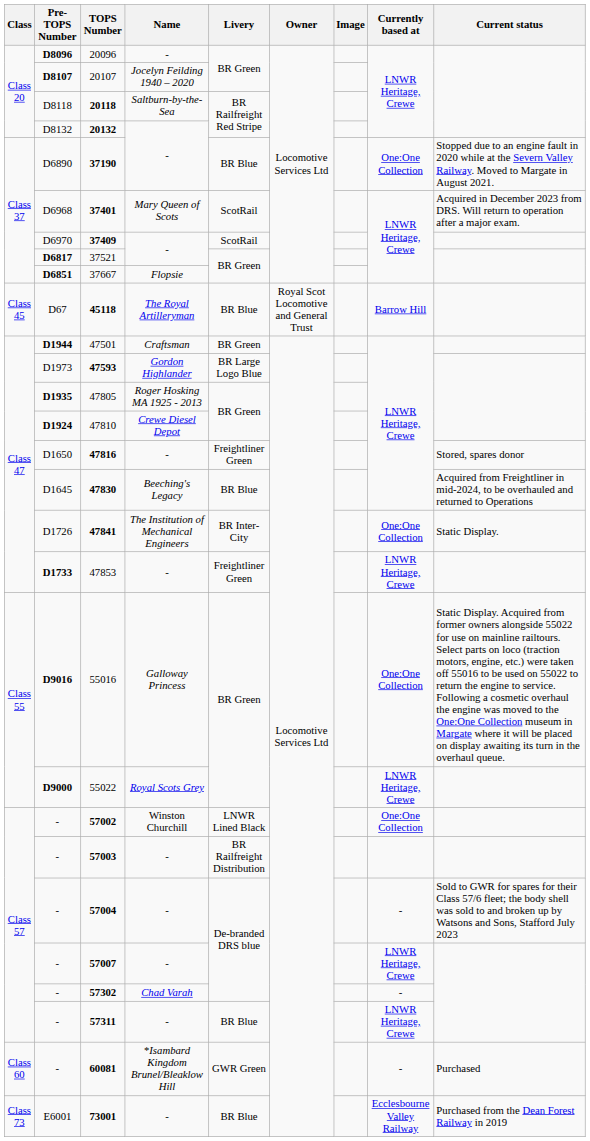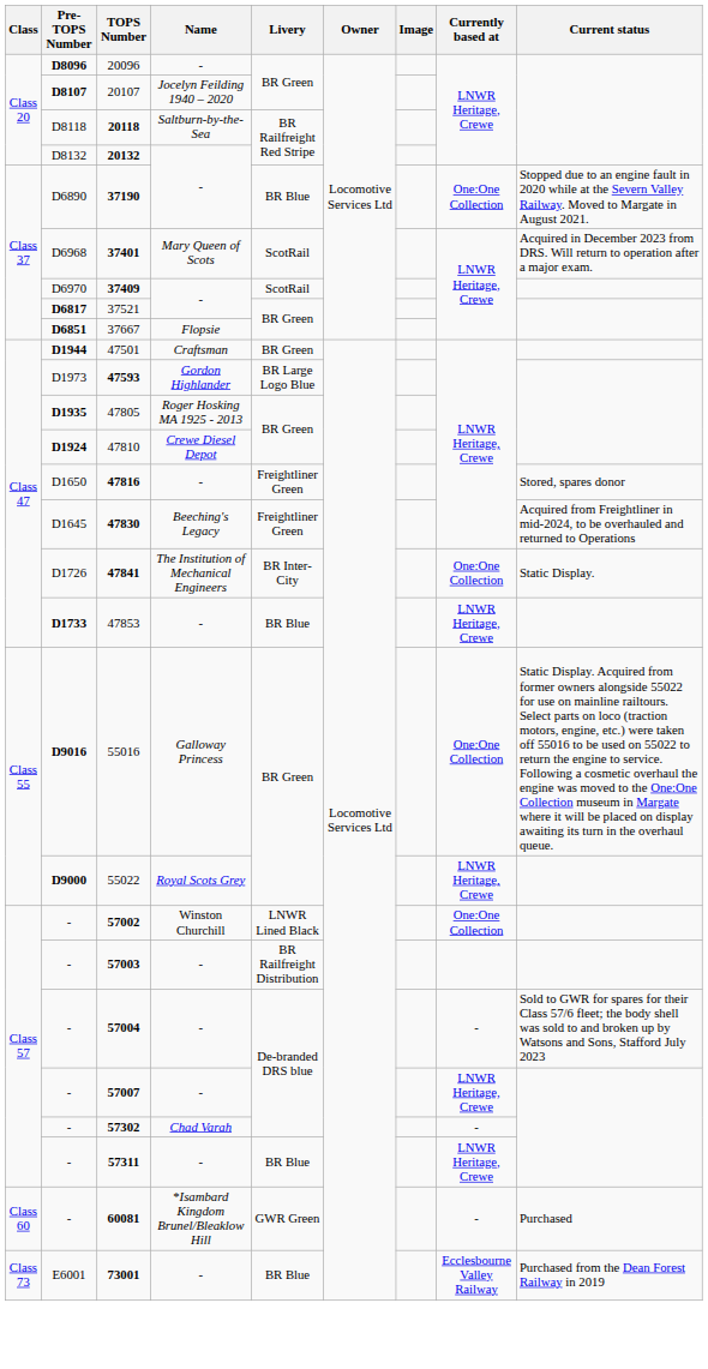 <table class="wikitable">
 <tr>
 <th>Class</th>
 <th>Pre-TOPS Number</th>
 <th>TOPS Number</th>
 <th>Name</th>
 <th>Livery</th>
 <th>Owner</th>
 <th>Image</th>
 <th>Currently based at</th>
 <th>Current status</th>
 </tr>
 <tr>
 <td rowspan="4" style="text-align:center;"><a href='#'>Class 20</a></td>
 <td style="text-align:center;"><strong>D8096</strong></td>
 <td style="text-align:center;">20096</td>
 <td style="text-align:center;">-</td>
 <td rowspan="2" style="text-align:center;">BR Green</td>
 <td rowspan="9" style="text-align:center;">Locomotive Services Ltd</td>
 <td></td>
 <td rowspan="4" style="text-align:center;"><a href='#'>LNWR Heritage, Crewe</a></td>
 <td rowspan="4"></td>
 </tr>
 <tr>
 <td style="text-align:center;"><strong>D8107</strong></td>
 <td style="text-align:center;">20107</td>
 <td style="text-align:center;"><em>Jocelyn Feilding 1940 – 2020</em></td>
 <td></td>
 </tr>
 <tr>
 <td style="text-align:center;">D8118</td>
 <td style="text-align:center;"><strong>20118</strong></td>
 <td style="text-align:center;"><em>Saltburn-by-the-Sea</em></td>
 <td rowspan="2" style="text-align:center;">BR Railfreight Red Stripe</td>
 <td></td>
 </tr>
 <tr>
 <td style="text-align:center;">D8132</td>
 <td style="text-align:center;"><strong>20132</strong></td>
 <td rowspan="2" style="text-align:center;">-</td>
 <td></td>
 </tr>
 <tr>
 <td rowspan="5" style="text-align:center;"><a href='#'>Class 37</a></td>
 <td style="text-align:center;">D6890</td>
 <td style="text-align:center;"><strong>37190</strong></td>
 <td style="text-align:center;">BR Blue</td>
 <td></td>
 <td style="text-align:center;"><a href='#'>One:One Collection</a></td>
 <td>Stopped due to an engine fault in 2020 while at the <a href='#'>Severn Valley Railway</a>. Moved to Margate in August 2021.</td>
 </tr>
 <tr>
 <td style="text-align:center;">D6968</td>
 <td style="text-align:center;"><strong>37401</strong></td>
 <td rowspan="1" style="text-align:center;"><em>Mary Queen of Scots</em></td>
 <td style="text-align:center;">ScotRail</td>
 <td></td>
 <td rowspan="4" style="text-align:center;"><a href='#'>LNWR Heritage, Crewe</a></td>
 <td rowspan="1">Acquired in December 2023 from DRS. Will return to operation after a major exam.</td>
 </tr>
 <tr>
 <td style="text-align:center;">D6970</td>
 <td style="text-align:center;"><strong>37409</strong></td>
 <td rowspan="2" style="text-align:center;">-</td>
 <td style="text-align:center;">ScotRail</td>
 <td></td>
 <td rowspan="1"></td>
 </tr>
 <tr>
 <td style="text-align:center;"><strong>D6817</strong></td>
 <td style="text-align:center;">37521</td>
 <td rowspan="2" style="text-align:center;">BR Green</td>
 <td></td>
 <td rowspan="2"></td>
 </tr>
 <tr>
 <td style="text-align:center;"><strong>D6851</strong></td>
 <td style="text-align:center;">37667</td>
 <td style="text-align:center;"><em>Flopsie</em></td>
 <td></td>
 </tr>
 <tr>
-<td style="text-align:center;"><a href='#'>Class 45</a></td>
-<td style="text-align:center;">D67</td>
-<td style="text-align:center;"><strong>45118</strong></td>
-<td style="text-align:center;"><em><a href='#'>The Royal Artilleryman</a></em></td>
-<td style="text-align:center;">BR Blue</td>
-<td style="text-align:center;">Royal Scot Locomotive and General Trust</td>
-<td></td>
-<td style="text-align:center;"><a href='#'>Barrow Hill</a></td>
-<td></td>
-</tr>
-<tr>
 <td rowspan="8" style="text-align:center;"><a href='#'>Class 47</a></td>
 <td style="text-align:center;"><strong>D1944</strong></td>
 <td style="text-align:center;">47501</td>
 <td style="text-align:center;"><em>Craftsman</em></td>
 <td style="text-align:center;">BR Green</td>
 <td rowspan="18" style="text-align:center;">Locomotive Services Ltd</td>
 <td></td>
 <td rowspan="6" style="text-align:center;"><a href='#'>LNWR Heritage, Crewe</a></td>
 <td rowspan="1"></td>
 </tr>
 <tr>
 <td style="text-align:center;">D1973</td>
 <td style="text-align:center;"><strong>47593</strong></td>
 <td style="text-align:center;"><em><a href='#'>Gordon Highlander</a></em></td>
 <td style="text-align:center;">BR Large Logo Blue</td>
 <td></td>
 <td rowspan="3"></td>
 </tr>
 <tr>
 <td style="text-align:center;"><strong>D1935</strong></td>
 <td style="text-align:center;">47805</td>
 <td style="text-align:center;"><em>Roger Hosking MA 1925 - 2013</em></td>
 <td rowspan="2" style="text-align:center;">BR Green</td>
 <td></td>
 </tr>
 <tr>
 <td style="text-align:center;"><strong>D1924</strong></td>
 <td style="text-align:center;">47810</td>
 <td style="text-align:center;"><em><a href='#'>Crewe Diesel Depot</a></em></td>
 <td></td>
 </tr>
 <tr>
 <td style="text-align:center;">D1650</td>
 <td style="text-align:center;"><strong>47816</strong></td>
 <td style="text-align:center;">-</td>
 <td style="text-align:center;">Freightliner Green</td>
 <td></td>
 <td>Stored, spares donor</td>
 </tr>
 <tr>
 <td style="text-align:center;">D1645</td>
 <td style="text-align:center;"><strong>47830</strong></td>
 <td style="text-align:center;"><em>Beeching's Legacy</em></td>
-<td style="text-align:center;">BR Blue</td>
+<td style="text-align:center;">Freightliner Green</td>
 <td></td>
 <td>Acquired from Freightliner in mid-2024, to be overhauled and returned to Operations</td>
 </tr>
 <tr>
 <td style="text-align:center;">D1726</td>
 <td style="text-align:center;"><strong>47841</strong></td>
 <td style="text-align:center;"><em>The Institution of Mechanical Engineers</em></td>
 <td style="text-align:center;">BR Inter-City</td>
 <td></td>
 <td style="text-align:center;"><a href='#'>One:One Collection</a></td>
 <td>Static Display.</td>
 </tr>
 <tr>
 <td style="text-align:center;"><strong>D1733</strong></td>
 <td style="text-align:center;">47853</td>
 <td style="text-align:center;">-</td>
-<td style="text-align:center;">Freightliner Green</td>
+<td style="text-align:center;">BR Blue</td>
 <td></td>
 <td style="text-align:center;"><a href='#'>LNWR Heritage, Crewe</a></td>
 <td></td>
 </tr>
 <tr>
 <td rowspan="2" style="text-align:center;"><a href='#'>Class 55</a></td>
 <td style="text-align:center;"><strong>D9016</strong></td>
 <td style="text-align:center;">55016</td>
 <td style="text-align:center;"><em>Galloway Princess</em></td>
 <td rowspan="2" style="text-align:center;">BR Green</td>
 <td></td>
 <td style="text-align:center;"><a href='#'>One:One Collection</a></td>
 <td><br>Static Display. Acquired from former owners alongside 55022 for use on mainline railtours. Select parts on loco (traction motors, engine, etc.) were taken off 55016 to be used on 55022 to return the engine to service. Following a cosmetic overhaul the engine was moved to the <a href='#'>One:One Collection</a> museum in <a href='#'>Margate</a> where it will be placed on display awaiting its turn in the overhaul queue.</td>
 </tr>
 <tr bgcolor=>
 <td style="text-align:center;"><strong>D9000</strong></td>
 <td style="text-align:center;">55022</td>
 <td style="text-align:center;"><em><a href='#'>Royal Scots Grey</a></em></td>
 <td></td>
 <td style="text-align:center;"><a href='#'>LNWR Heritage, Crewe</a></td>
 <td></td>
 </tr>
 <tr bgcolor=>
 <td rowspan="6" style="text-align:center;"><a href='#'>Class 57</a></td>
 <td style="text-align:center;">-</td>
 <td style="text-align:center;"><strong>57002</strong></td>
 <td style="text-align:center;">Winston Churchill</td>
 <td style="text-align:center;">LNWR Lined Black</td>
 <td></td>
 <td style="text-align:center;"><a href='#'>One:One Collection</a></td>
 <td></td>
 </tr>
 <tr bgcolor="">
 <td style="text-align:center;">-</td>
 <td style="text-align:center;"><strong>57003</strong></td>
 <td style="text-align:center;">-</td>
 <td style="text-align:center;">BR Railfreight Distribution</td>
 <td></td>
 <td></td>
 </tr>
 <tr bgcolor="">
 <td style="text-align:center;">-</td>
 <td style="text-align:center;"><strong>57004</strong></td>
 <td style="text-align:center;">-</td>
 <td rowspan="3" style="text-align:center;">De-branded DRS blue</td>
 <td></td>
 <td style="text-align:center;">-</td>
 <td>Sold to GWR for spares for their Class 57/6 fleet; the body shell was sold to and broken up by Watsons and Sons, Stafford July 2023</td>
 </tr>
 <tr bgcolor="">
 <td style="text-align:center;">-</td>
 <td style="text-align:center;"><strong>57007</strong></td>
 <td style="text-align:center;">-</td>
 <td></td>
 <td rowspan="1" style="text-align:center;"><a href='#'>LNWR Heritage, Crewe</a></td>
 <td rowspan="3"></td>
 </tr>
 <tr bgcolor="">
 <td style="text-align:center;">-</td>
 <td style="text-align:center;"><strong>57302</strong></td>
 <td style="text-align:center;"><em><a href='#'>Chad Varah</a></em></td>
 <td></td>
 <td rowspan="1" style="text-align:center;">-</td>
 </tr>
 <tr bgcolor="">
 <td style="text-align:center;">-</td>
 <td style="text-align:center;"><strong>57311</strong></td>
 <td style="text-align:center;">-</td>
 <td style="text-align:center;">BR Blue</td>
 <td></td>
 <td rowspan="1" style="text-align:center;"><a href='#'>LNWR Heritage, Crewe</a></td>
 </tr>
 <tr>
 <td style="text-align:center;"><a href='#'>Class 60</a></td>
 <td style="text-align:center;">-</td>
 <td style="text-align:center;"><strong>60081</strong></td>
 <td style="text-align:center;">*<em>Isambard Kingdom Brunel/Bleaklow Hill</em></td>
 <td style="text-align:center;">GWR Green</td>
 <td style="text-align:center;"></td>
 <td style="text-align:center;">-</td>
 <td>Purchased</td>
 </tr>
 <tr>
 <td style="text-align:center;"><a href='#'>Class 73</a></td>
 <td style="text-align:center;">E6001</td>
 <td style="text-align:center;"><strong>73001</strong></td>
 <td style="text-align:center;">-</td>
 <td style="text-align:center;">BR Blue</td>
 <td style="text-align:center;"></td>
 <td style="text-align:center;"><a href='#'>Ecclesbourne Valley Railway</a></td>
 <td>Purchased from the <a href='#'>Dean Forest Railway</a> in 2019 </td>
 </tr>
 </table>
